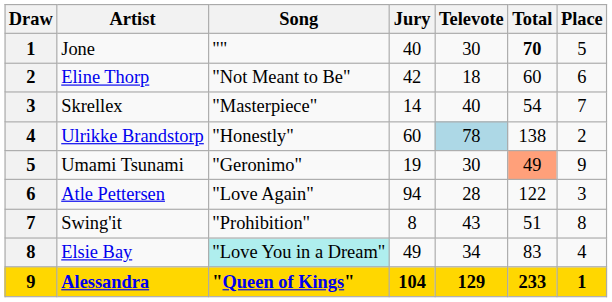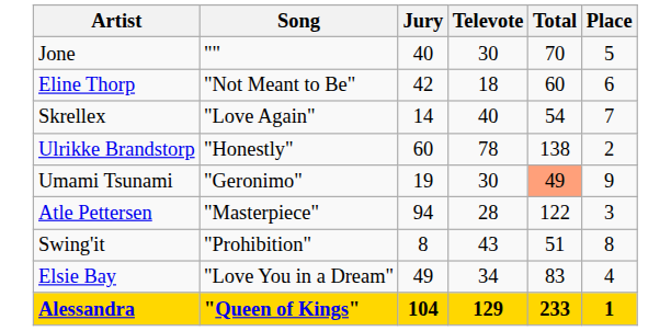 <table class="sortable wikitable plainrowheaders" style="margin: 1em auto 1em auto">
 <tr>
-<th scope="col">Draw</th>
 <th scope="col">Artist</th>
 <th scope="col">Song</th>
 <th scope="col">Jury</th>
 <th scope="col">Televote</th>
 <th scope="col">Total</th>
 <th scope="col">Place</th>
 </tr>
 <tr>
-<th scope="row" style="text-align:center;">1</th>
 <td>Jone</td>
 <td>""</td>
 <td align="center">40</td>
 <td align="center">30</td>
-<td align="center"><strong>70</strong></td>
+<td align="center">70</td>
 <td align="center">5</td>
 </tr>
 <tr>
-<th scope="row" style="text-align:center;">2</th>
 <td><a href='#'>Eline Thorp</a></td>
 <td>"Not Meant to Be"</td>
 <td align="center">42</td>
 <td align="center">18</td>
 <td align="center">60</td>
 <td align="center">6</td>
 </tr>
 <tr>
-<th scope="row" style="text-align:center;">3</th>
 <td>Skrellex</td>
-<td>"Masterpiece"</td>
+<td>"Love Again"</td>
 <td align="center">14</td>
 <td align="center">40</td>
 <td align="center">54</td>
 <td align="center">7</td>
 </tr>
 <tr>
-<th scope="row" style="text-align:center;">4</th>
 <td><a href='#'>Ulrikke Brandstorp</a></td>
 <td>"Honestly"</td>
 <td align="center">60</td>
-<td align="center" style="background: lightblue;">78</td>
+<td align="center">78</td>
 <td align="center">138</td>
 <td align="center">2</td>
 </tr>
 <tr>
-<th scope="row" style="text-align:center;">5</th>
 <td>Umami Tsunami</td>
 <td>"Geronimo"</td>
 <td align="center">19</td>
 <td align="center">30</td>
 <td align="center" style="background: lightsalmon;">49</td>
 <td align="center">9</td>
 </tr>
 <tr>
-<th scope="row" style="text-align:center;">6</th>
 <td><a href='#'>Atle Pettersen</a></td>
-<td>"Love Again"</td>
+<td>"Masterpiece"</td>
 <td align="center">94</td>
 <td align="center">28</td>
 <td align="center">122</td>
 <td align="center">3</td>
 </tr>
 <tr>
-<th scope="row" style="text-align:center;">7</th>
 <td>Swing'it</td>
 <td>"Prohibition"</td>
 <td align="center">8</td>
 <td align="center">43</td>
 <td align="center">51</td>
 <td align="center">8</td>
 </tr>
 <tr>
-<th scope="row" style="text-align:center;">8</th>
 <td><a href='#'>Elsie Bay</a></td>
-<td style="background: paleturquoise;">"Love You in a Dream"</td>
+<td>"Love You in a Dream"</td>
 <td align="center">49</td>
 <td align="center">34</td>
 <td align="center">83</td>
 <td align="center">4</td>
 </tr>
 <tr style="font-weight:bold; background:gold;">
-<th scope="row" style="text-align:center; font-weight:bold; background:gold;">9</th>
 <td><a href='#'>Alessandra</a></td>
 <td>"<a href='#'>Queen of Kings</a>"</td>
 <td align="center">104</td>
 <td align="center">129</td>
 <td align="center">233</td>
 <td align="center">1</td>
 </tr>
 </table>
